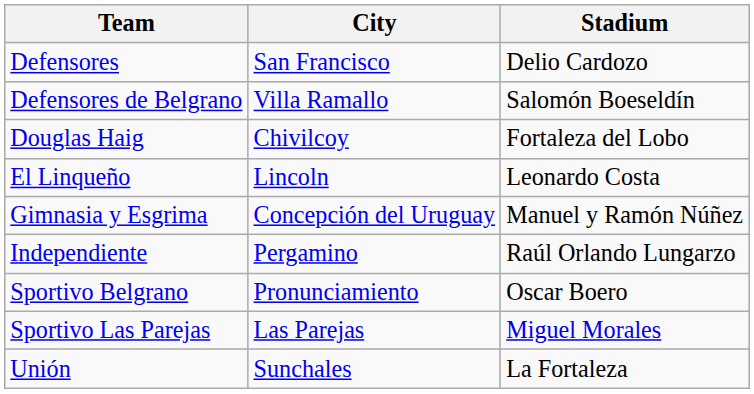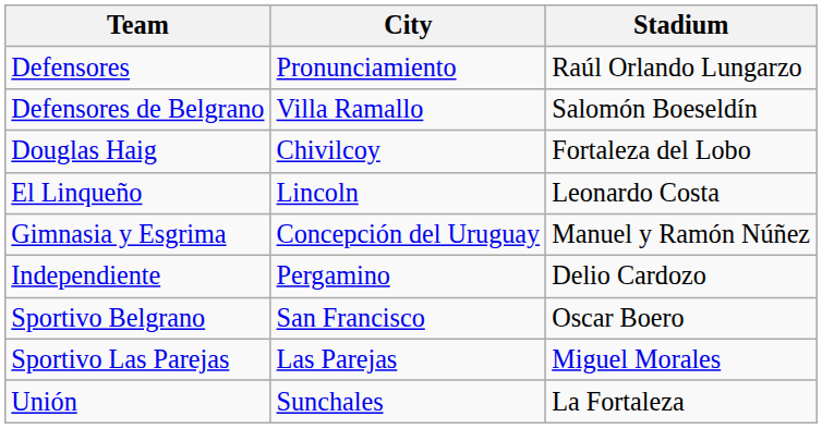 <table class="wikitable sortable">
 <tr>
 <th>Team</th>
 <th>City</th>
 <th>Stadium</th>
 </tr>
 <tr>
 <td> <a href='#'>Defensores</a></td>
-<td><a href='#'>San Francisco</a></td>
-<td>Delio Cardozo</td>
+<td><a href='#'>Pronunciamiento</a></td>
+<td>Raúl Orlando Lungarzo</td>
 </tr>
 <tr>
 <td> <a href='#'>Defensores de Belgrano</a></td>
 <td><a href='#'>Villa Ramallo</a></td>
 <td>Salomón Boeseldín</td>
 </tr>
 <tr>
 <td> <a href='#'>Douglas Haig</a></td>
 <td><a href='#'>Chivilcoy</a></td>
 <td>Fortaleza del Lobo</td>
 </tr>
 <tr>
 <td> <a href='#'>El Linqueño</a></td>
 <td><a href='#'>Lincoln</a></td>
 <td>Leonardo Costa</td>
 </tr>
 <tr>
 <td> <a href='#'>Gimnasia y Esgrima</a></td>
 <td><a href='#'>Concepción del Uruguay</a></td>
 <td>Manuel y Ramón Núñez</td>
 </tr>
 <tr>
 <td> <a href='#'>Independiente</a></td>
 <td><a href='#'>Pergamino</a></td>
-<td>Raúl Orlando Lungarzo</td>
+<td>Delio Cardozo</td>
 </tr>
 <tr>
 <td> <a href='#'>Sportivo Belgrano</a></td>
-<td><a href='#'>Pronunciamiento</a></td>
+<td><a href='#'>San Francisco</a></td>
 <td>Oscar Boero</td>
 </tr>
 <tr>
 <td> <a href='#'>Sportivo Las Parejas</a></td>
 <td><a href='#'>Las Parejas</a></td>
 <td><a href='#'>Miguel Morales</a></td>
 </tr>
 <tr>
 <td> <a href='#'>Unión</a></td>
 <td><a href='#'>Sunchales</a></td>
 <td>La Fortaleza</td>
 </tr>
 </table>
